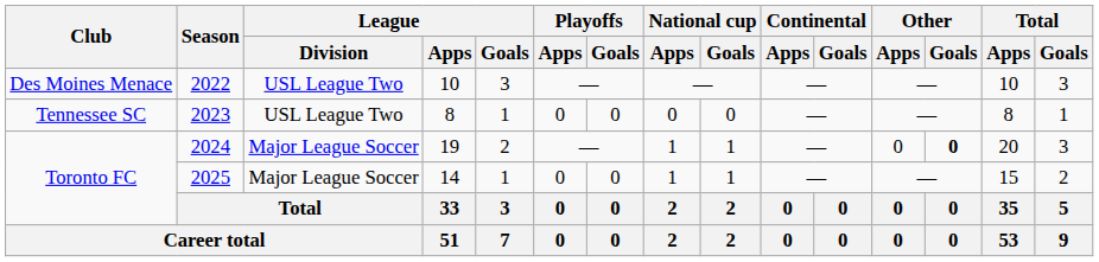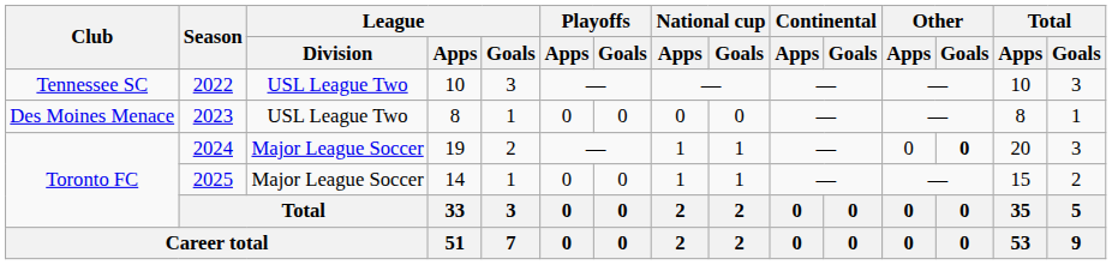 <table class="wikitable" style="text-align: center">
 <tr>
 <th rowspan="2">Club</th>
 <th rowspan="2">Season</th>
 <th colspan="3">League</th>
 <th colspan="2">Playoffs</th>
 <th colspan="2">National cup</th>
 <th colspan="2">Continental</th>
 <th colspan="2">Other</th>
 <th colspan="2">Total</th>
 </tr>
 <tr>
 <th>Division</th>
 <th>Apps</th>
 <th>Goals</th>
 <th>Apps</th>
 <th>Goals</th>
 <th>Apps</th>
 <th>Goals</th>
 <th>Apps</th>
 <th>Goals</th>
 <th>Apps</th>
 <th>Goals</th>
 <th>Apps</th>
 <th>Goals</th>
 </tr>
 <tr>
-<td><a href='#'>Des Moines Menace</a></td>
+<td><a href='#'>Tennessee SC</a></td>
 <td><a href='#'>2022</a></td>
 <td><a href='#'>USL League Two</a></td>
 <td>10</td>
 <td>3</td>
 <td colspan="2">—</td>
 <td colspan="2">—</td>
 <td colspan="2">—</td>
 <td colspan="2">—</td>
 <td>10</td>
 <td>3</td>
 </tr>
 <tr>
-<td><a href='#'>Tennessee SC</a></td>
+<td><a href='#'>Des Moines Menace</a></td>
 <td><a href='#'>2023</a></td>
 <td>USL League Two</td>
 <td>8</td>
 <td>1</td>
 <td>0</td>
 <td>0</td>
 <td>0</td>
 <td>0</td>
 <td colspan="2">—</td>
 <td colspan="2">—</td>
 <td>8</td>
 <td>1</td>
 </tr>
 <tr>
 <td rowspan="3"><a href='#'>Toronto FC</a></td>
 <td><a href='#'>2024</a></td>
 <td><a href='#'>Major League Soccer</a></td>
 <td>19</td>
 <td>2</td>
 <td colspan="2">—</td>
 <td>1</td>
 <td>1</td>
 <td colspan="2">—</td>
 <td>0</td>
 <td><strong>0</strong></td>
 <td>20</td>
 <td>3</td>
 </tr>
 <tr>
 <td><a href='#'>2025</a></td>
 <td>Major League Soccer</td>
 <td>14</td>
 <td>1</td>
 <td>0</td>
 <td>0</td>
 <td>1</td>
 <td>1</td>
 <td colspan="2">—</td>
 <td colspan="2">—</td>
 <td>15</td>
 <td>2</td>
 </tr>
 <tr>
 <th colspan="2">Total</th>
 <th>33</th>
 <th>3</th>
 <th>0</th>
 <th>0</th>
 <th>2</th>
 <th>2</th>
 <th>0</th>
 <th>0</th>
 <th>0</th>
 <th>0</th>
 <th>35</th>
 <th>5</th>
 </tr>
 <tr>
 <th colspan="3">Career total</th>
 <th>51</th>
 <th>7</th>
 <th>0</th>
 <th>0</th>
 <th>2</th>
 <th>2</th>
 <th>0</th>
 <th>0</th>
 <th>0</th>
 <th>0</th>
 <th>53</th>
 <th>9</th>
 </tr>
 </table>
